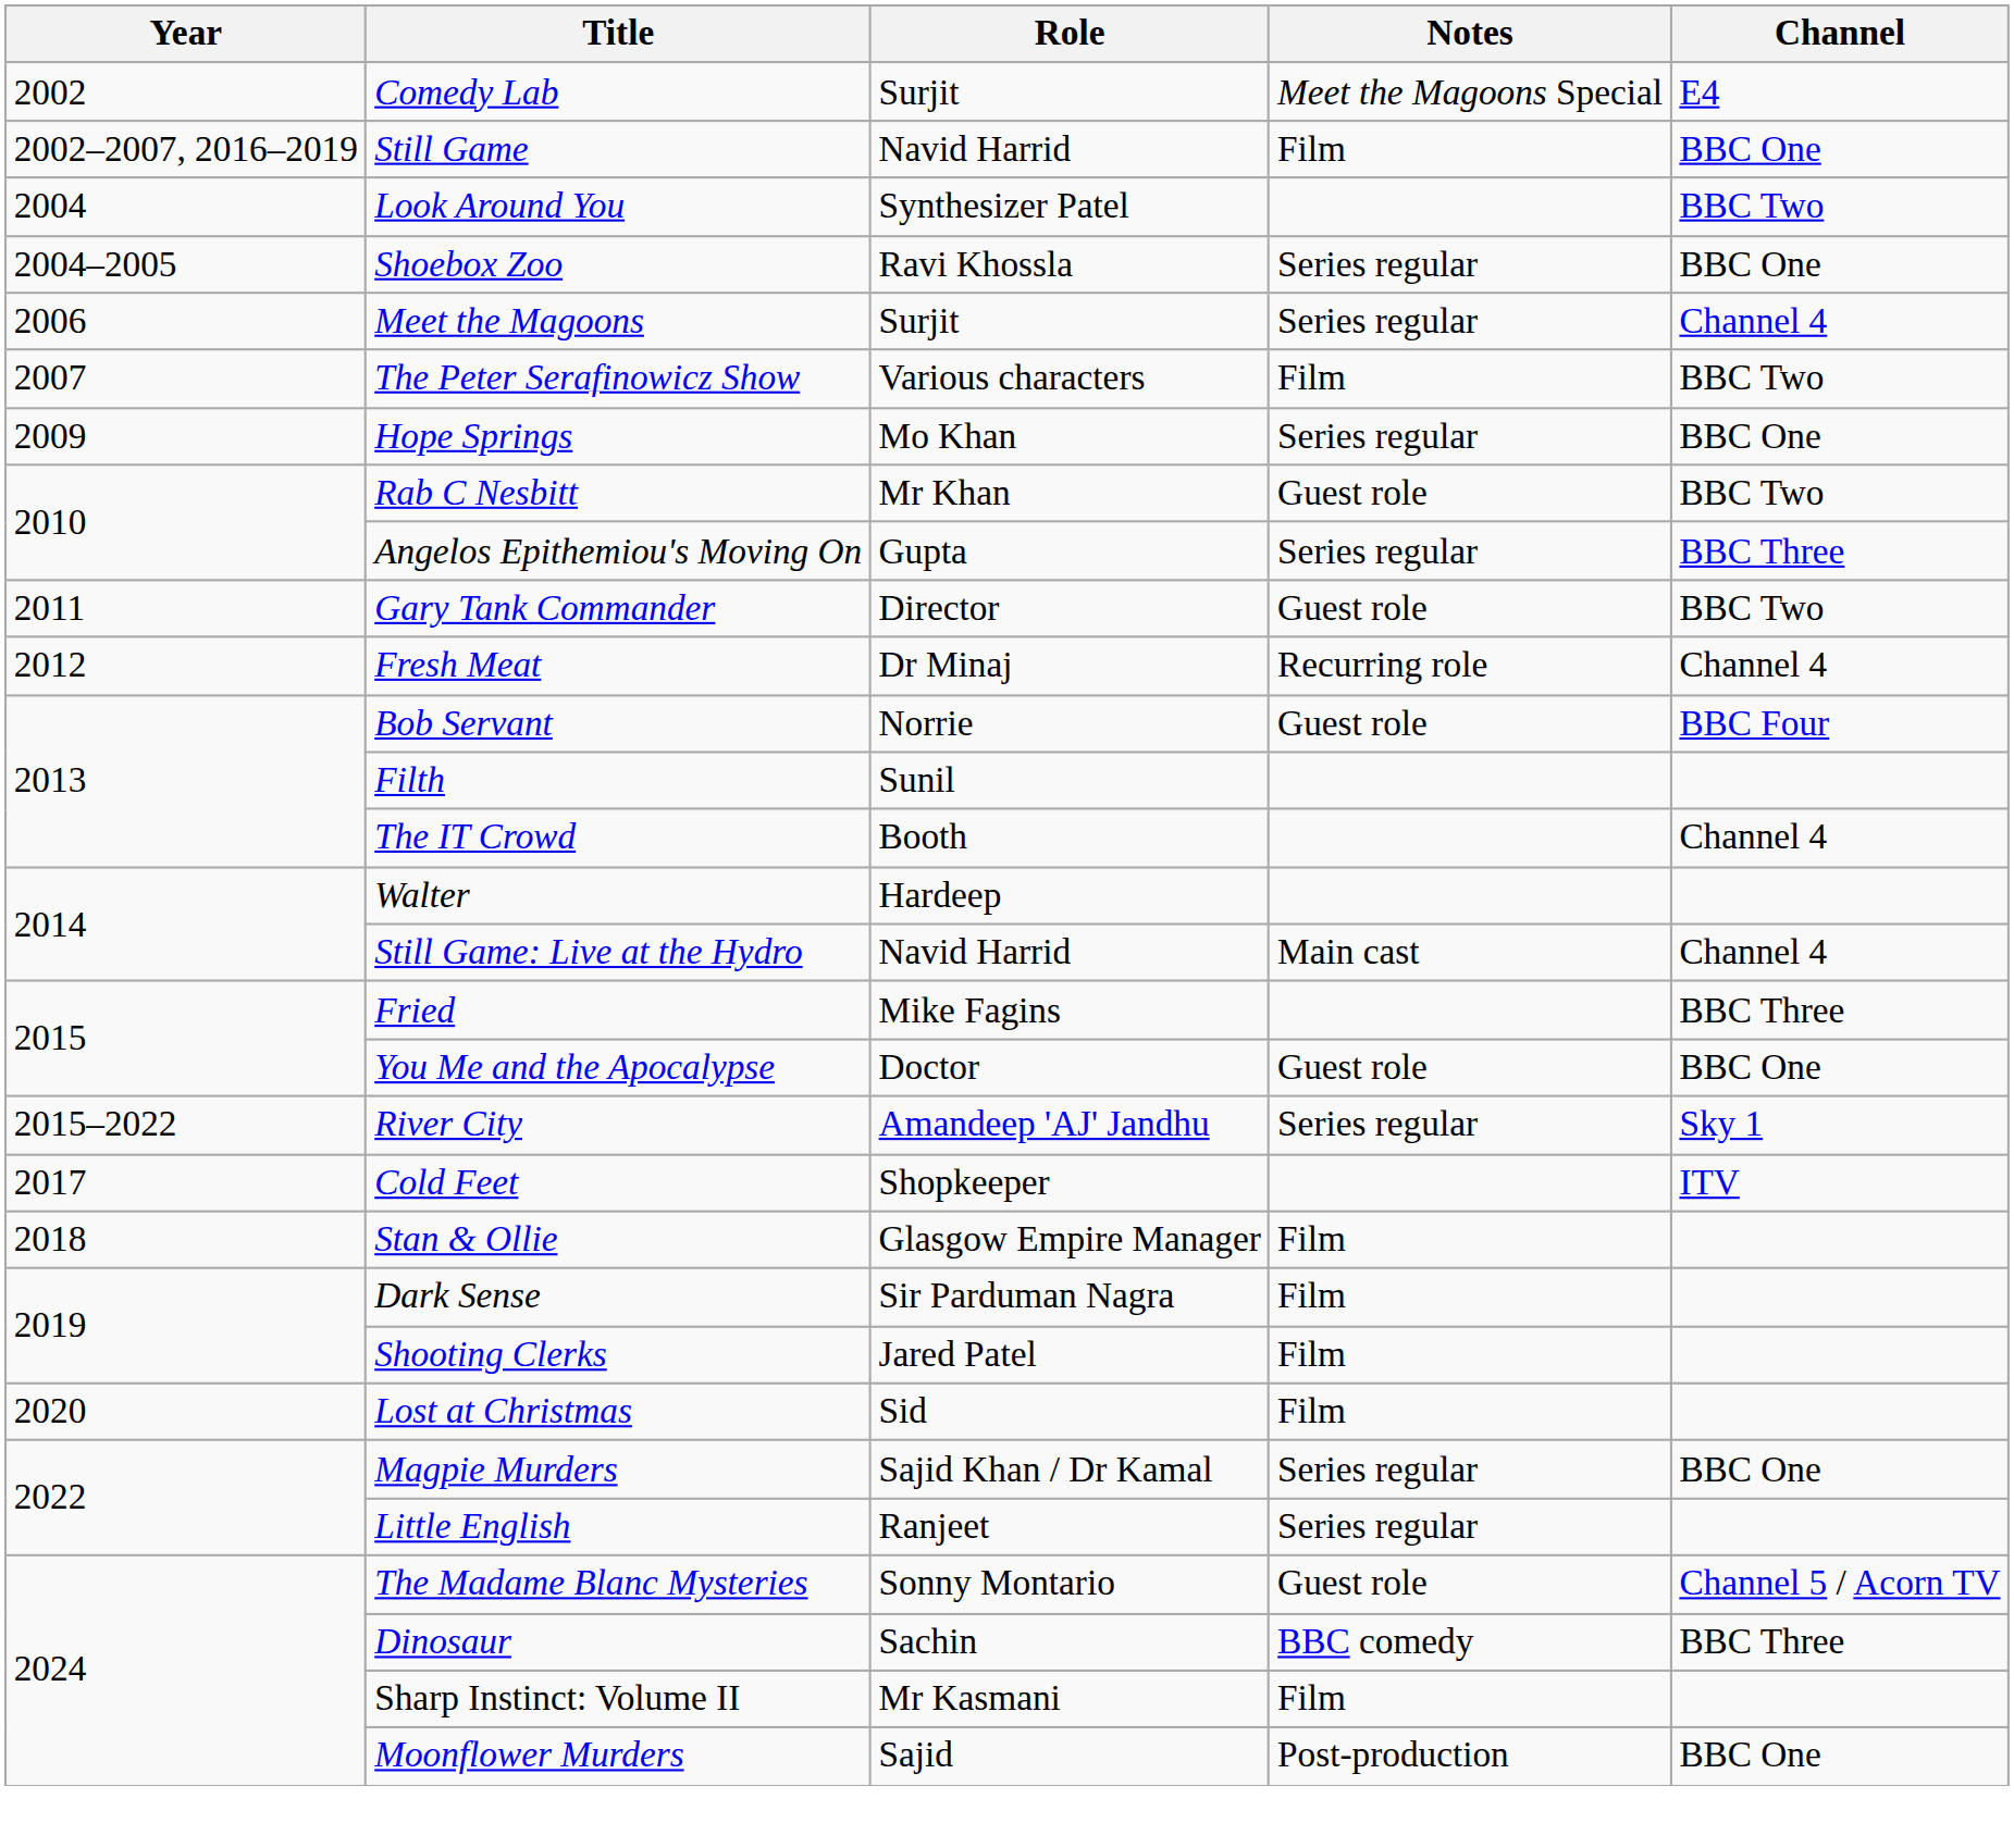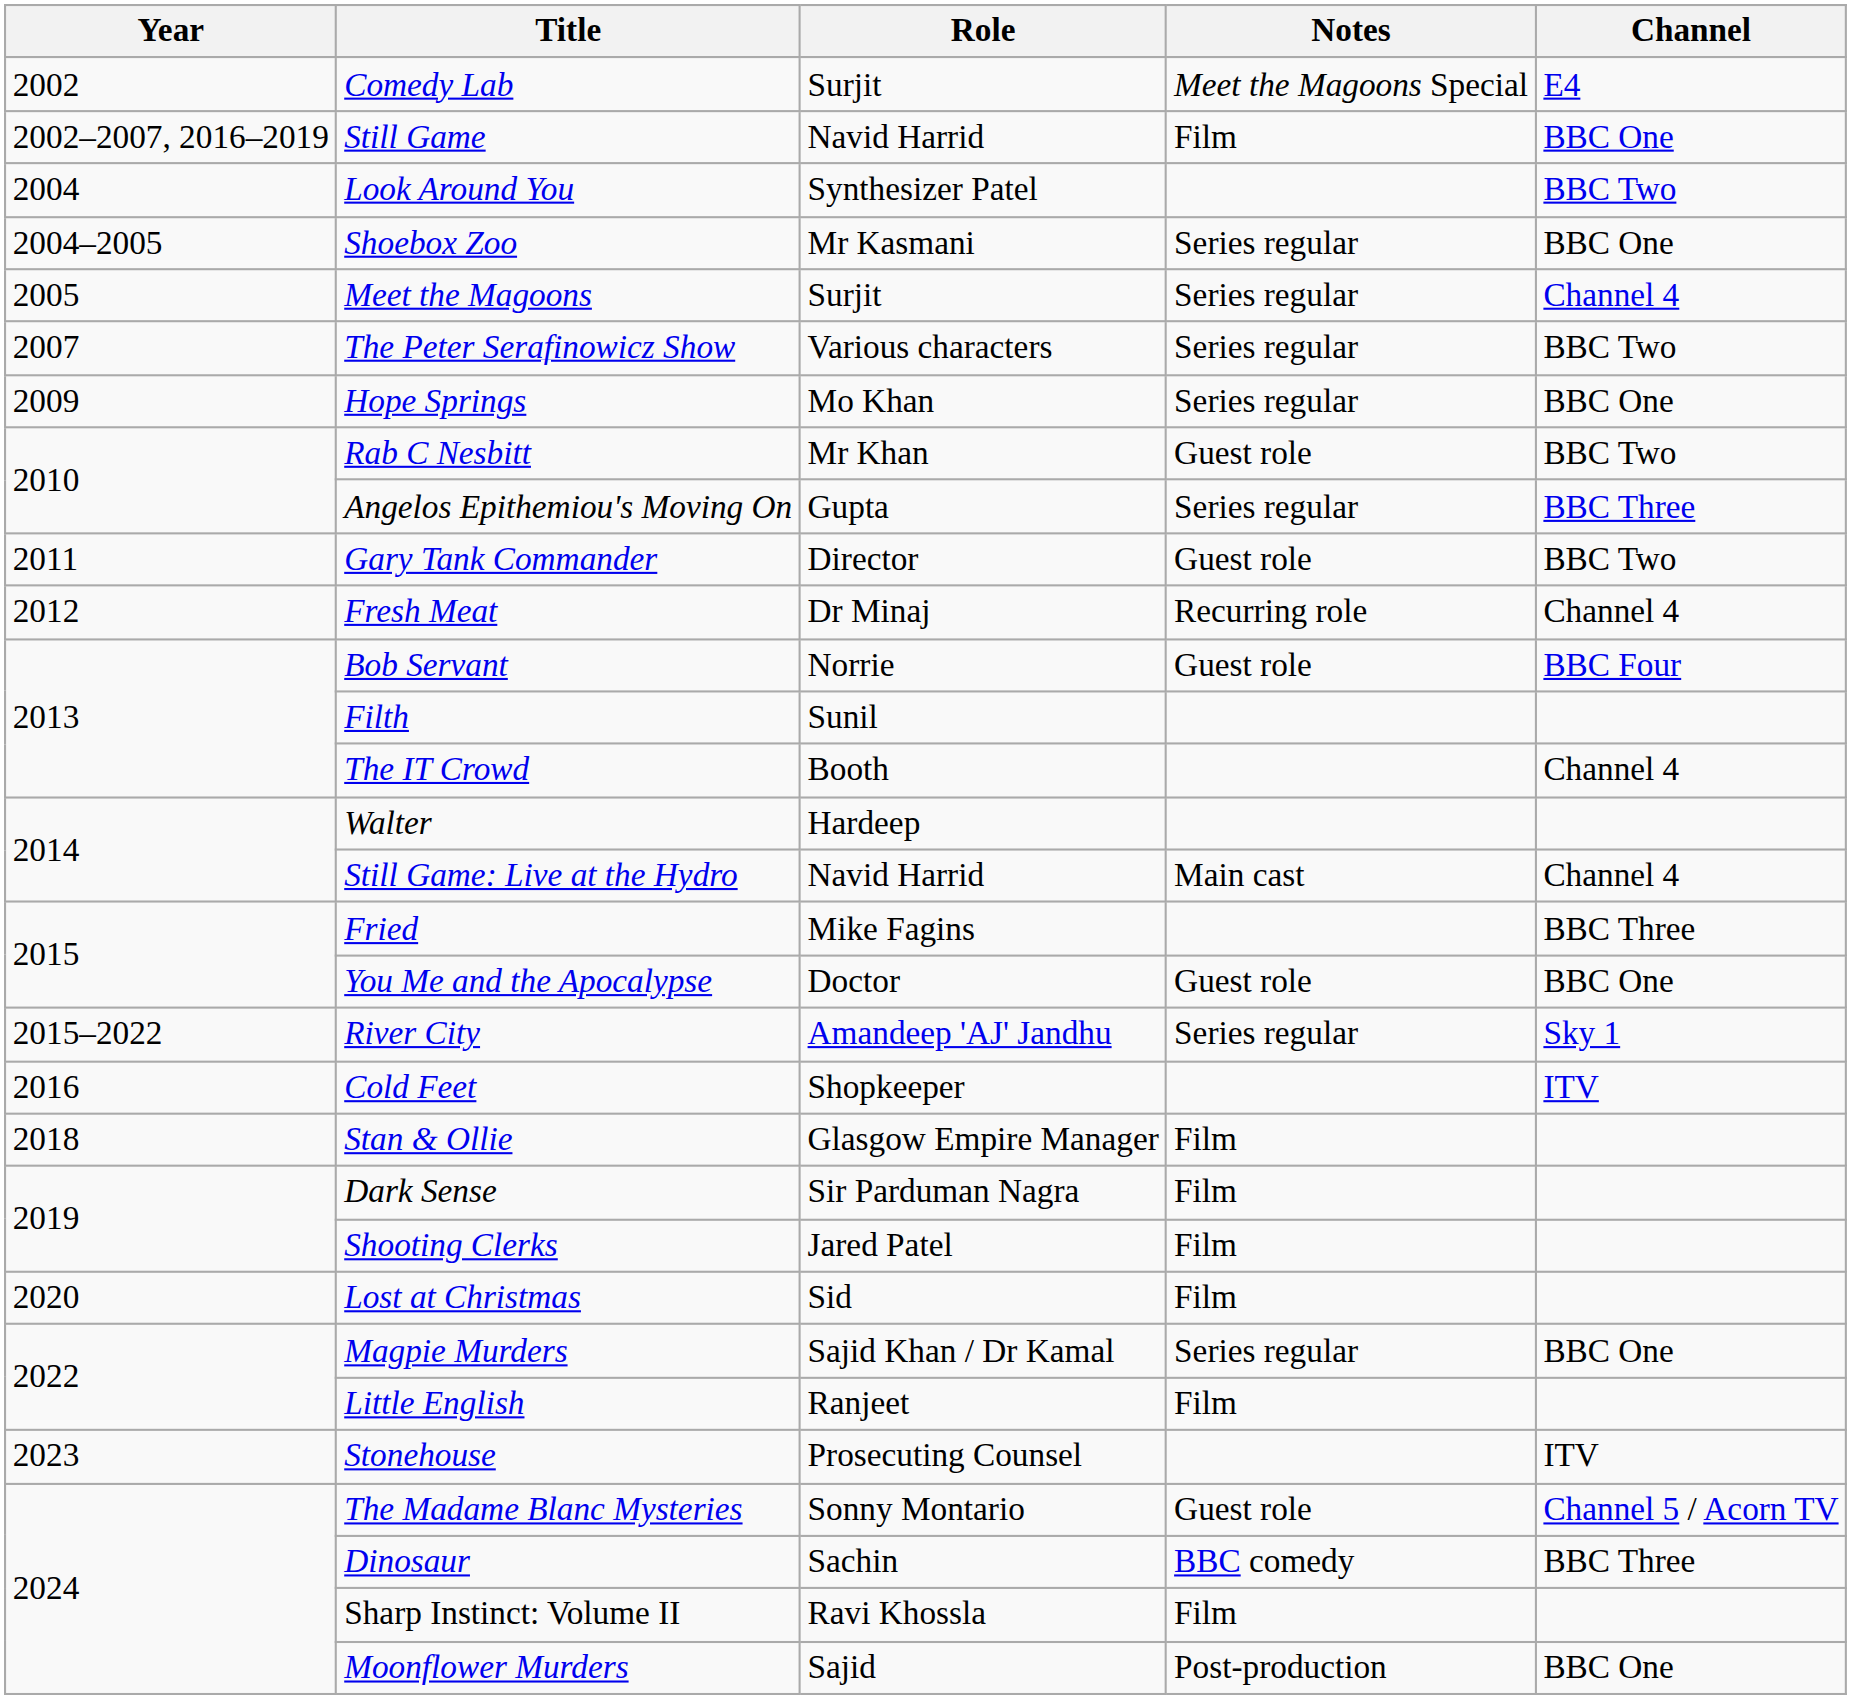 <table class="wikitable sortable">
 <tr>
 <th>Year</th>
 <th>Title</th>
 <th>Role</th>
 <th>Notes</th>
 <th>Channel</th>
 </tr>
 <tr>
 <td>2002</td>
 <td><em><a href='#'>Comedy Lab</a></em></td>
 <td>Surjit</td>
 <td><em>Meet the Magoons</em> Special</td>
 <td><a href='#'>E4</a></td>
 </tr>
 <tr>
 <td>2002–2007, 2016–2019</td>
 <td><em><a href='#'>Still Game</a></em></td>
 <td>Navid Harrid</td>
 <td>Film</td>
 <td><a href='#'>BBC One</a></td>
 </tr>
 <tr>
 <td>2004</td>
 <td><em><a href='#'>Look Around You</a></em></td>
 <td>Synthesizer Patel</td>
 <td></td>
 <td><a href='#'>BBC Two</a></td>
 </tr>
 <tr>
 <td>2004–2005</td>
 <td><em><a href='#'>Shoebox Zoo</a></em></td>
-<td>Ravi Khossla</td>
+<td>Mr Kasmani</td>
 <td>Series regular</td>
 <td>BBC One</td>
 </tr>
 <tr>
-<td>2006</td>
+<td>2005</td>
 <td><em><a href='#'>Meet the Magoons</a></em></td>
 <td>Surjit</td>
 <td>Series regular</td>
 <td><a href='#'>Channel 4</a></td>
 </tr>
 <tr>
 <td>2007</td>
 <td><em><a href='#'>The Peter Serafinowicz Show</a></em></td>
 <td>Various characters</td>
-<td>Film</td>
+<td>Series regular</td>
 <td>BBC Two</td>
 </tr>
 <tr>
 <td>2009</td>
 <td><em><a href='#'>Hope Springs</a></em></td>
 <td>Mo Khan</td>
 <td>Series regular</td>
 <td>BBC One</td>
 </tr>
 <tr>
 <td rowspan="2">2010</td>
 <td><em><a href='#'>Rab C Nesbitt</a></em></td>
 <td>Mr Khan</td>
 <td>Guest role</td>
 <td>BBC Two</td>
 </tr>
 <tr>
 <td><em>Angelos Epithemiou's Moving On</em></td>
 <td>Gupta</td>
 <td>Series regular</td>
 <td><a href='#'>BBC Three</a></td>
 </tr>
 <tr>
 <td>2011</td>
 <td><em><a href='#'>Gary Tank Commander</a></em></td>
 <td>Director</td>
 <td>Guest role</td>
 <td>BBC Two</td>
 </tr>
 <tr>
 <td>2012</td>
 <td><em><a href='#'>Fresh Meat</a></em></td>
 <td>Dr Minaj</td>
 <td>Recurring role</td>
 <td>Channel 4</td>
 </tr>
 <tr>
 <td rowspan="3">2013</td>
 <td><em><a href='#'>Bob Servant</a></em></td>
 <td>Norrie</td>
 <td>Guest role</td>
 <td><a href='#'>BBC Four</a></td>
 </tr>
 <tr>
 <td><em><a href='#'>Filth</a></em></td>
 <td>Sunil</td>
 <td></td>
 <td></td>
 </tr>
 <tr>
 <td><em><a href='#'>The IT Crowd</a></em></td>
 <td>Booth</td>
 <td></td>
 <td>Channel 4</td>
 </tr>
 <tr>
 <td rowspan="2">2014</td>
 <td><em>Walter</em></td>
 <td>Hardeep</td>
 <td></td>
 <td></td>
 </tr>
 <tr>
 <td><em><a href='#'>Still Game: Live at the Hydro</a></em></td>
 <td>Navid Harrid</td>
 <td>Main cast</td>
 <td>Channel 4</td>
 </tr>
 <tr>
 <td rowspan="2">2015</td>
 <td><em><a href='#'>Fried</a></em></td>
 <td>Mike Fagins</td>
 <td></td>
 <td>BBC Three</td>
 </tr>
 <tr>
 <td><em><a href='#'>You Me and the Apocalypse</a></em></td>
 <td>Doctor</td>
 <td>Guest role</td>
 <td>BBC One</td>
 </tr>
 <tr>
 <td>2015–2022</td>
 <td><em><a href='#'>River City</a></em></td>
 <td><a href='#'>Amandeep 'AJ' Jandhu</a></td>
 <td>Series regular</td>
 <td><a href='#'>Sky 1</a></td>
 </tr>
 <tr>
-<td>2017</td>
+<td>2016</td>
 <td><em><a href='#'>Cold Feet</a></em></td>
 <td>Shopkeeper</td>
 <td></td>
 <td><a href='#'>ITV</a></td>
 </tr>
 <tr>
 <td>2018</td>
 <td><em><a href='#'>Stan & Ollie</a></em></td>
 <td>Glasgow Empire Manager</td>
 <td>Film</td>
 <td></td>
 </tr>
 <tr>
 <td rowspan="2">2019</td>
 <td><em>Dark Sense</em></td>
 <td>Sir Parduman Nagra</td>
 <td>Film</td>
 <td></td>
 </tr>
 <tr>
 <td><em><a href='#'>Shooting Clerks</a></em></td>
 <td>Jared Patel</td>
 <td>Film</td>
 <td></td>
 </tr>
 <tr>
 <td>2020</td>
 <td><em><a href='#'>Lost at Christmas</a></em></td>
 <td>Sid</td>
 <td>Film</td>
 <td></td>
 </tr>
 <tr>
 <td rowspan="2">2022</td>
 <td><em><a href='#'>Magpie Murders</a></em></td>
 <td>Sajid Khan / Dr Kamal</td>
 <td>Series regular</td>
 <td>BBC One</td>
 </tr>
 <tr>
 <td><em><a href='#'>Little English</a></em></td>
 <td>Ranjeet</td>
-<td>Series regular</td>
+<td>Film</td>
 <td></td>
+</tr>
+<tr>
+<td>2023</td>
+<td><em><a href='#'>Stonehouse</a></em></td>
+<td>Prosecuting Counsel</td>
+<td></td>
+<td>ITV</td>
 </tr>
 <tr>
 <td rowspan="4">2024</td>
 <td><em><a href='#'>The Madame Blanc Mysteries</a></em></td>
 <td>Sonny Montario</td>
 <td>Guest role</td>
 <td><a href='#'>Channel 5</a> / <a href='#'>Acorn TV</a></td>
 </tr>
 <tr>
 <td><em><a href='#'>Dinosaur</a></em></td>
 <td>Sachin</td>
 <td><a href='#'>BBC</a> comedy</td>
 <td>BBC Three</td>
 </tr>
 <tr>
 <td>Sharp Instinct: Volume II</td>
-<td>Mr Kasmani</td>
+<td>Ravi Khossla</td>
 <td>Film</td>
 <td></td>
 </tr>
 <tr>
 <td><em><a href='#'>Moonflower Murders</a></em></td>
 <td>Sajid</td>
 <td>Post-production</td>
 <td>BBC One</td>
 </tr>
 </table>
